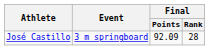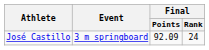 <table class="wikitable" style="font-size:90%;">
 <tr>
 <th rowspan=2>Athlete</th>
 <th rowspan=2>Event</th>
 <th colspan=2>Final</th>
 </tr>
 <tr style="font-size:95%">
 <th>Points</th>
 <th>Rank</th>
 </tr>
 <tr align=center>
 <td align=left><a href='#'>José Castillo</a></td>
 <td align=left><a href='#'>3 m springboard</a></td>
 <td>92.09</td>
-<td>28</td>
+<td>24</td>
 </tr>
 </table>
